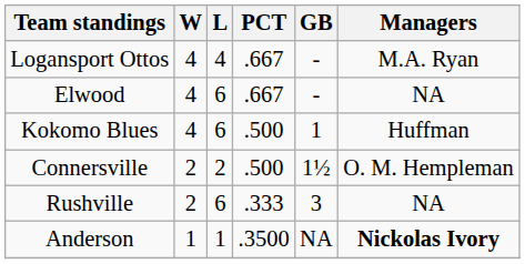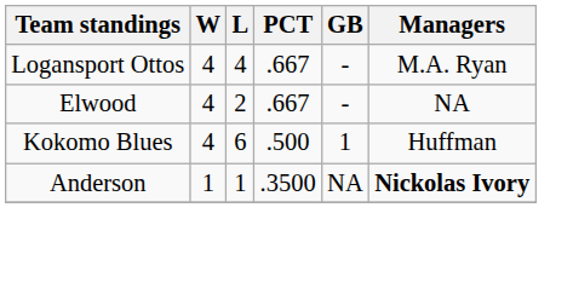 <table class="wikitable">
 <tr>
 <th>Team standings</th>
 <th>W</th>
 <th>L</th>
 <th>PCT</th>
 <th>GB</th>
 <th>Managers</th>
 </tr>
 <tr align=center>
 <td>Logansport Ottos</td>
 <td>4</td>
 <td>4</td>
 <td>.667</td>
 <td>-</td>
 <td>M.A. Ryan</td>
 </tr>
 <tr align=center>
 <td>Elwood</td>
 <td>4</td>
-<td>6</td>
+<td>2</td>
 <td>.667</td>
 <td>-</td>
 <td>NA</td>
 </tr>
 <tr align=center>
 <td>Kokomo Blues</td>
 <td>4</td>
 <td>6</td>
 <td>.500</td>
 <td>1</td>
 <td>Huffman</td>
 </tr>
 <tr align=center>
-<td>Connersville</td>
-<td>2</td>
-<td>2</td>
-<td>.500</td>
-<td>1½</td>
-<td>O. M. Hempleman</td>
-</tr>
-<tr align=center>
-<td>Rushville</td>
-<td>2</td>
-<td>6</td>
-<td>.333</td>
-<td>3</td>
-<td>NA</td>
-</tr>
-<tr align=center>
 <td>Anderson</td>
 <td>1</td>
 <td>1</td>
 <td>.3500</td>
 <td>NA</td>
 <td><strong>Nickolas Ivory</strong></td>
 </tr>
 <tr align=center>
 </tr>
 </table>
